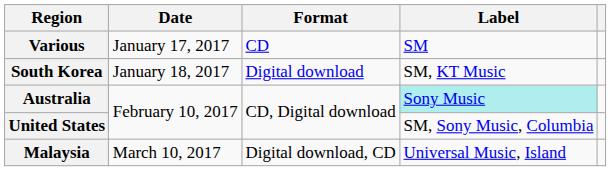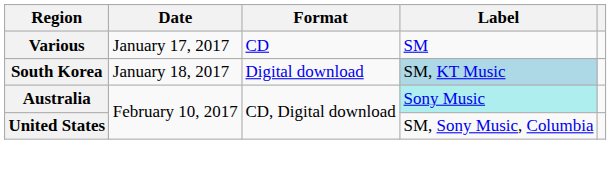 <table class="wikitable plainrowheaders">
 <tr>
 <th scope="col">Region</th>
 <th scope="col">Date</th>
 <th scope="col">Format</th>
 <th scope="col">Label</th>
 <th scope="col"></th>
 </tr>
 <tr>
 <th scope="row">Various</th>
 <td>January 17, 2017</td>
 <td><a href='#'>CD</a></td>
 <td><a href='#'>SM</a></td>
 <td style="text-align:center"></td>
 </tr>
 <tr>
 <th scope="row">South Korea</th>
 <td>January 18, 2017</td>
 <td><a href='#'>Digital download</a></td>
-<td>SM, <a href='#'>KT Music</a></td>
+<td style="background: lightblue;">SM, <a href='#'>KT Music</a></td>
 <td style="text-align:center"></td>
 </tr>
 <tr>
 <th scope="row">Australia</th>
 <td rowspan="2">February 10, 2017</td>
 <td rowspan="2">CD, Digital download</td>
 <td style="background: paleturquoise;"><a href='#'>Sony Music</a></td>
 <td></td>
 </tr>
 <tr>
 <th scope="row">United States</th>
 <td>SM, <a href='#'>Sony Music</a>, <a href='#'>Columbia</a></td>
 <td></td>
 </tr>
-<tr>
-<th scope="row">Malaysia</th>
-<td>March 10, 2017</td>
-<td>Digital download, CD</td>
-<td><a href='#'>Universal Music</a>, <a href='#'>Island</a></td>
-<td style="text-align:center"></td>
-</tr>
 </table>
